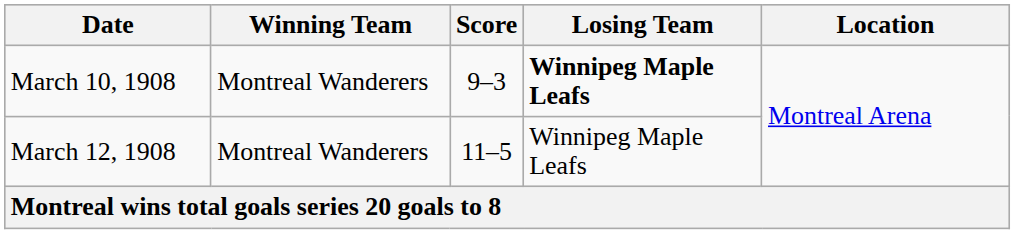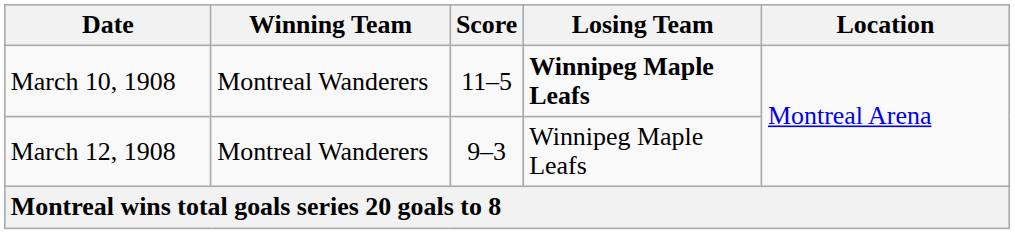 <table class="wikitable">
 <tr>
 <th width="120">Date</th>
 <th width="140">Winning Team</th>
 <th width="5">Score</th>
 <th width="140">Losing Team</th>
 <th width="145">Location</th>
 </tr>
 <tr>
 <td>March 10, 1908</td>
 <td>Montreal Wanderers</td>
-<td align="center">9–3</td>
+<td align="center">11–5</td>
 <td><strong>Winnipeg Maple Leafs</strong></td>
 <td rowspan="2"><a href='#'>Montreal Arena</a></td>
 </tr>
 <tr>
 <td>March 12, 1908</td>
 <td>Montreal Wanderers</td>
-<td align="center">11–5</td>
+<td align="center">9–3</td>
 <td>Winnipeg Maple Leafs</td>
 </tr>
 <tr>
 <th colspan="5" style="text-align:left;">Montreal wins total goals series 20 goals to 8</th>
 </tr>
 </table>
